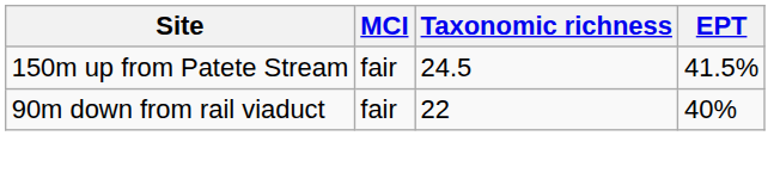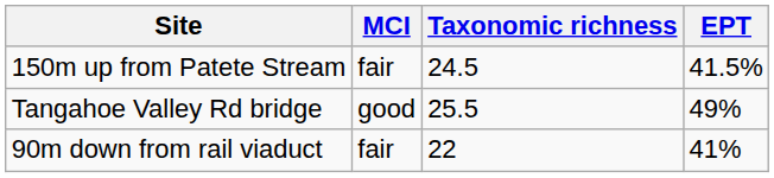 <table class="wikitable">
 <tr>
 <th>Site</th>
 <th><a href='#'>MCI</a></th>
 <th><a href='#'>Taxonomic richness</a></th>
 <th><a href='#'>EPT</a></th>
 </tr>
 <tr>
 <td>150m up from Patete Stream</td>
 <td>fair</td>
 <td>24.5</td>
 <td>41.5%</td>
 </tr>
 <tr>
+<td>Tangahoe Valley Rd bridge</td>
+<td>good</td>
+<td>25.5</td>
+<td>49%</td>
+</tr>
+<tr>
 <td>90m down from rail viaduct</td>
 <td>fair</td>
 <td>22</td>
-<td>40%</td>
+<td>41%</td>
 </tr>
 </table>
